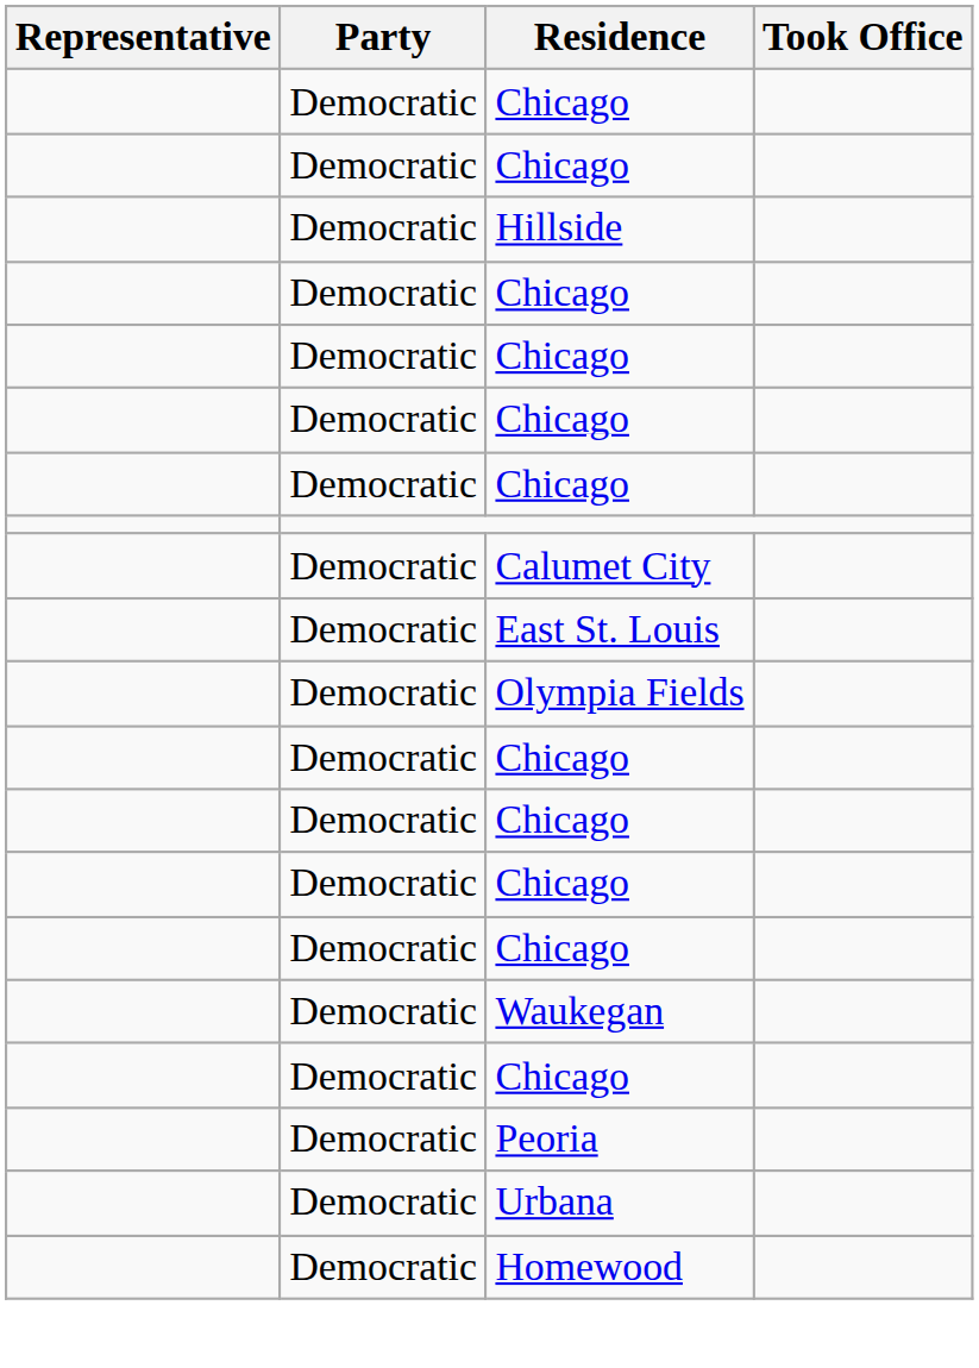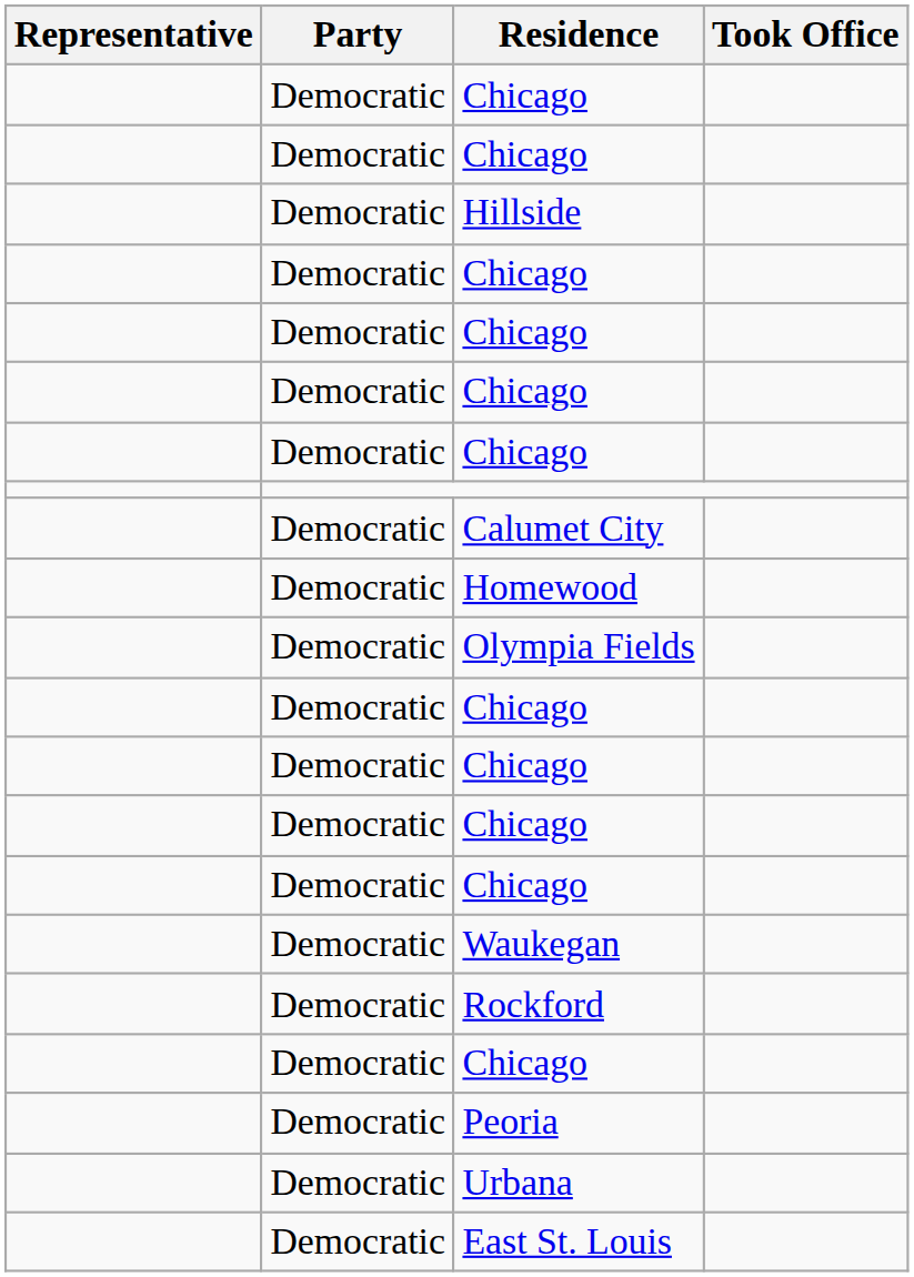 <table class="wikitable sortable">
 <tr>
 <th>Representative</th>
 <th>Party</th>
 <th>Residence</th>
 <th>Took Office</th>
 </tr>
 <tr>
 <td></td>
 <td>Democratic</td>
 <td><a href='#'>Chicago</a></td>
 <td></td>
 </tr>
 <tr>
 <td></td>
 <td>Democratic</td>
 <td><a href='#'>Chicago</a></td>
 <td></td>
 </tr>
 <tr>
 <td></td>
 <td>Democratic</td>
 <td><a href='#'>Hillside</a></td>
 <td></td>
 </tr>
 <tr>
 <td></td>
 <td>Democratic</td>
 <td><a href='#'>Chicago</a></td>
 <td></td>
 </tr>
 <tr>
 <td></td>
 <td>Democratic</td>
 <td><a href='#'>Chicago</a></td>
 <td></td>
 </tr>
 <tr>
 <td></td>
 <td>Democratic</td>
 <td><a href='#'>Chicago</a></td>
 <td></td>
 </tr>
 <tr>
 <td></td>
 <td>Democratic</td>
 <td><a href='#'>Chicago</a></td>
 <td></td>
 </tr>
 <tr>
 <td></td>
 </tr>
 <tr>
 <td></td>
 <td>Democratic</td>
 <td><a href='#'>Calumet City</a></td>
 <td></td>
 </tr>
 <tr>
 <td></td>
 <td>Democratic</td>
-<td><a href='#'>East St. Louis</a></td>
+<td><a href='#'>Homewood</a></td>
 <td></td>
 </tr>
 <tr>
 <td></td>
 <td>Democratic</td>
 <td><a href='#'>Olympia Fields</a></td>
 <td></td>
 </tr>
 <tr>
 <td></td>
 <td>Democratic</td>
 <td><a href='#'>Chicago</a></td>
 <td></td>
 </tr>
 <tr>
 <td></td>
 <td>Democratic</td>
 <td><a href='#'>Chicago</a></td>
 <td></td>
 </tr>
 <tr>
 <td></td>
 <td>Democratic</td>
 <td><a href='#'>Chicago</a></td>
 <td></td>
 </tr>
 <tr>
 <td></td>
 <td>Democratic</td>
 <td><a href='#'>Chicago</a></td>
 <td></td>
 </tr>
 <tr>
 <td></td>
 <td>Democratic</td>
 <td><a href='#'>Waukegan</a></td>
 <td></td>
 </tr>
 <tr>
 <td></td>
 <td>Democratic</td>
+<td><a href='#'>Rockford</a></td>
+<td></td>
+</tr>
+<tr>
+<td></td>
+<td>Democratic</td>
 <td><a href='#'>Chicago</a></td>
 <td></td>
 </tr>
 <tr>
 <td></td>
 <td>Democratic</td>
 <td><a href='#'>Peoria</a></td>
 <td></td>
 </tr>
 <tr>
 <td></td>
 <td>Democratic</td>
 <td><a href='#'>Urbana</a></td>
 <td></td>
 </tr>
 <tr>
 <td></td>
 <td>Democratic</td>
-<td><a href='#'>Homewood</a></td>
+<td><a href='#'>East St. Louis</a></td>
 <td></td>
 </tr>
 </table>
